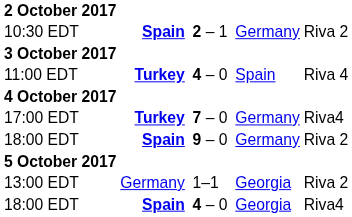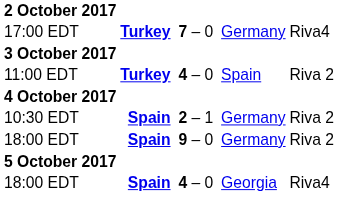 <table>
 <tr>
 <td><strong>2 October 2017</strong></td>
 </tr>
 <tr>
-<td>10:30 EDT</td>
-<td align=right><strong><a href='#'>Spain</a></strong></td>
+<td>17:00 EDT</td>
+<td align=right><strong><a href='#'>Turkey</a></strong></td>
 <td></td>
-<td><strong>2</strong> – 1</td>
+<td><strong>7</strong> – 0</td>
 <td></td>
 <td><a href='#'>Germany</a></td>
-<td>Riva 2</td>
+<td>Riva4</td>
 <td></td>
 </tr>
 <tr>
 <td><strong>3 October 2017</strong></td>
 </tr>
 <tr>
 <td>11:00 EDT</td>
 <td align=right><strong><a href='#'>Turkey</a></strong></td>
 <td></td>
 <td><strong>4</strong> – 0</td>
 <td></td>
 <td><a href='#'>Spain</a></td>
-<td>Riva 4</td>
+<td>Riva 2</td>
 <td></td>
 </tr>
 <tr>
 <td><strong>4 October 2017</strong></td>
 </tr>
 <tr>
-<td>17:00 EDT</td>
-<td align=right><strong><a href='#'>Turkey</a></strong></td>
+<td>10:30 EDT</td>
+<td align=right><strong><a href='#'>Spain</a></strong></td>
 <td></td>
-<td><strong>7</strong> – 0</td>
+<td><strong>2</strong> – 1</td>
 <td></td>
 <td><a href='#'>Germany</a></td>
-<td>Riva4</td>
+<td>Riva 2</td>
 <td></td>
 </tr>
 <tr>
 <td>18:00 EDT</td>
 <td align=right><strong><a href='#'>Spain</a></strong></td>
 <td></td>
 <td><strong>9</strong> – 0</td>
 <td></td>
 <td><a href='#'>Germany</a></td>
 <td>Riva 2</td>
 <td></td>
 </tr>
 <tr>
 <td><strong>5 October 2017</strong></td>
 </tr>
 <tr>
-<td>13:00 EDT</td>
-<td align=right><a href='#'>Germany</a></td>
-<td></td>
-<td>1–1</td>
-<td></td>
-<td><a href='#'>Georgia</a></td>
-<td>Riva 2</td>
-<td></td>
-</tr>
-<tr>
 <td>18:00 EDT</td>
 <td align=right><strong><a href='#'>Spain</a></strong></td>
 <td></td>
 <td><strong>4</strong> – 0</td>
 <td></td>
 <td><a href='#'>Georgia</a></td>
 <td>Riva4</td>
 <td></td>
 </tr>
 </table>
